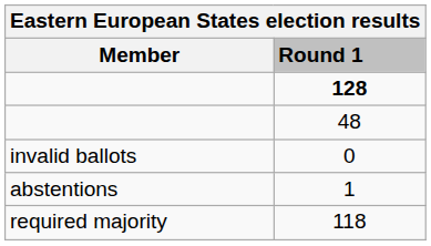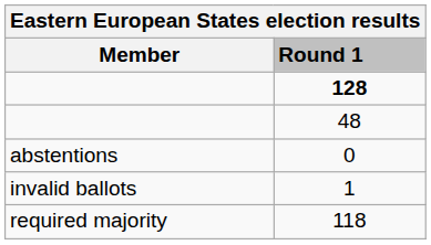 <table class="wikitable collapsible">
 <tr>
 <th colspan="2">Eastern European States election results</th>
 </tr>
 <tr>
 <th>Member</th>
 <td style="background:silver;"><strong>Round 1</strong></td>
 </tr>
 <tr>
 <td></td>
 <td style="text-align:center;"><strong>128</strong></td>
 </tr>
 <tr>
 <td></td>
 <td style="text-align:center;">48</td>
 </tr>
 <tr>
-<td>invalid ballots</td>
+<td>abstentions</td>
 <td style="text-align:center;">0</td>
 </tr>
 <tr>
-<td>abstentions</td>
+<td>invalid ballots</td>
 <td style="text-align:center;">1</td>
 </tr>
 <tr>
 <td>required majority</td>
 <td style="text-align:center;">118</td>
 </tr>
 </table>
